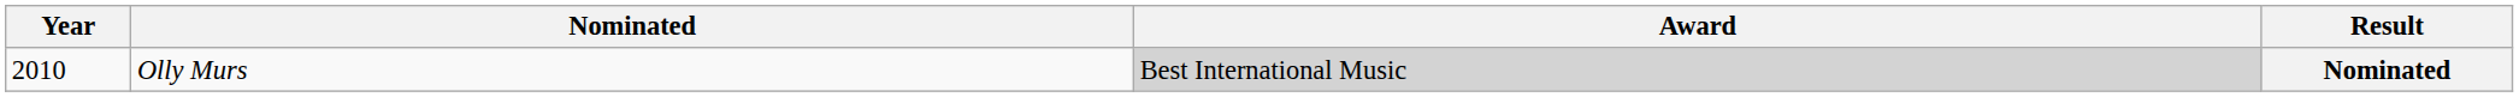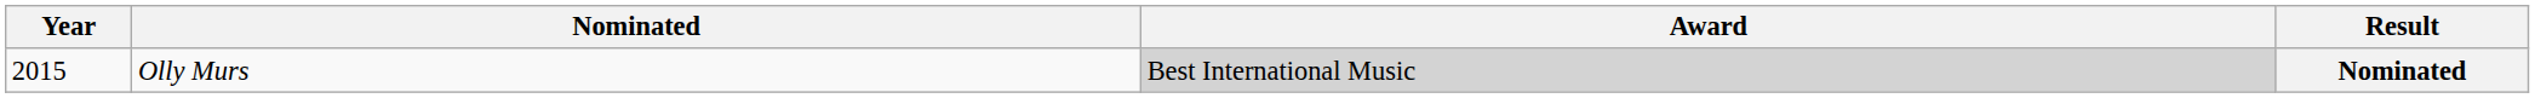 <table class="wikitable" style="width:75%;">
 <tr>
 <th width=5%>Year</th>
 <th style="width:40%;">Nominated</th>
 <th style="width:45%;">Award</th>
 <th style="width:10%;">Result</th>
 </tr>
 <tr>
-<td>2010</td>
+<td>2015</td>
 <td><em>Olly Murs</em></td>
 <td style="background: lightgrey;">Best International Music</td>
 <th style="width:40%;">Nominated</th>
 </tr>
 </table>
